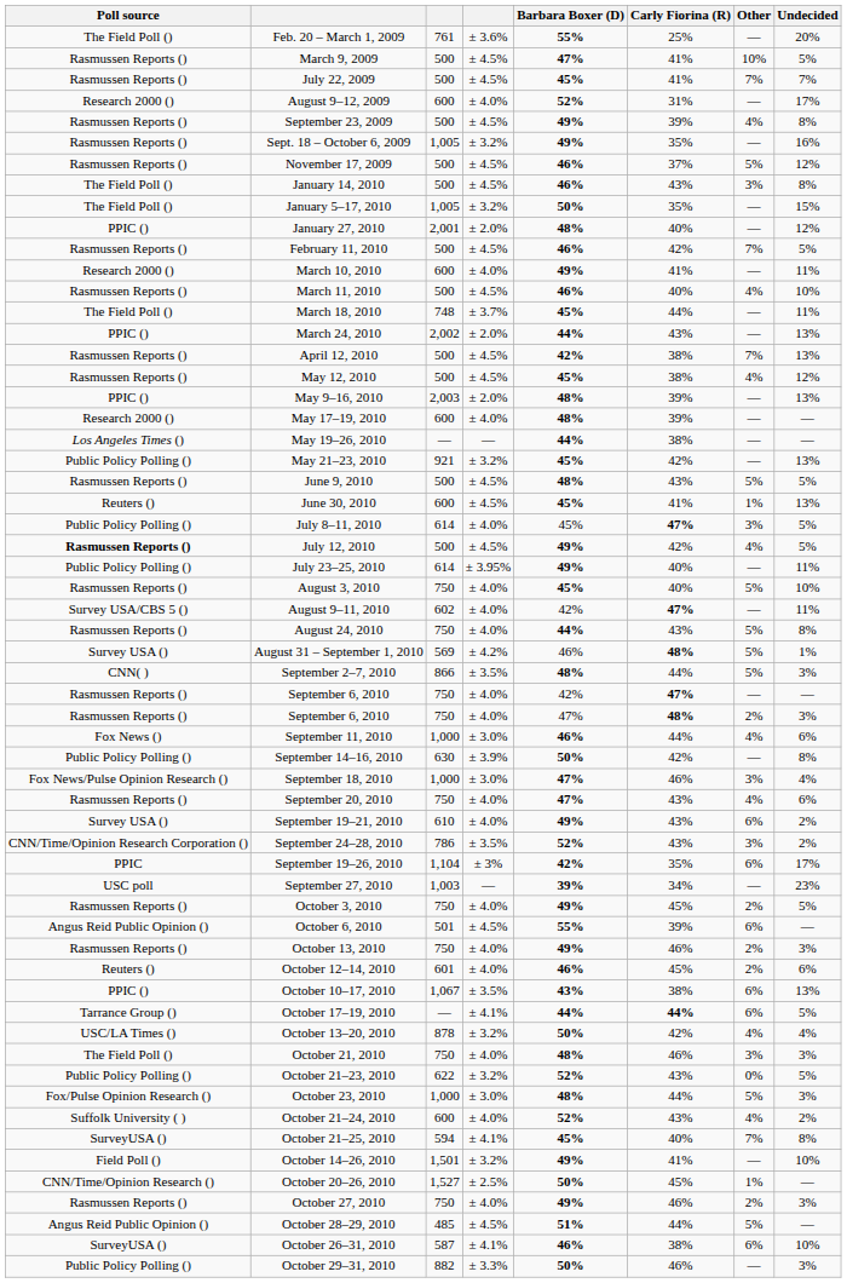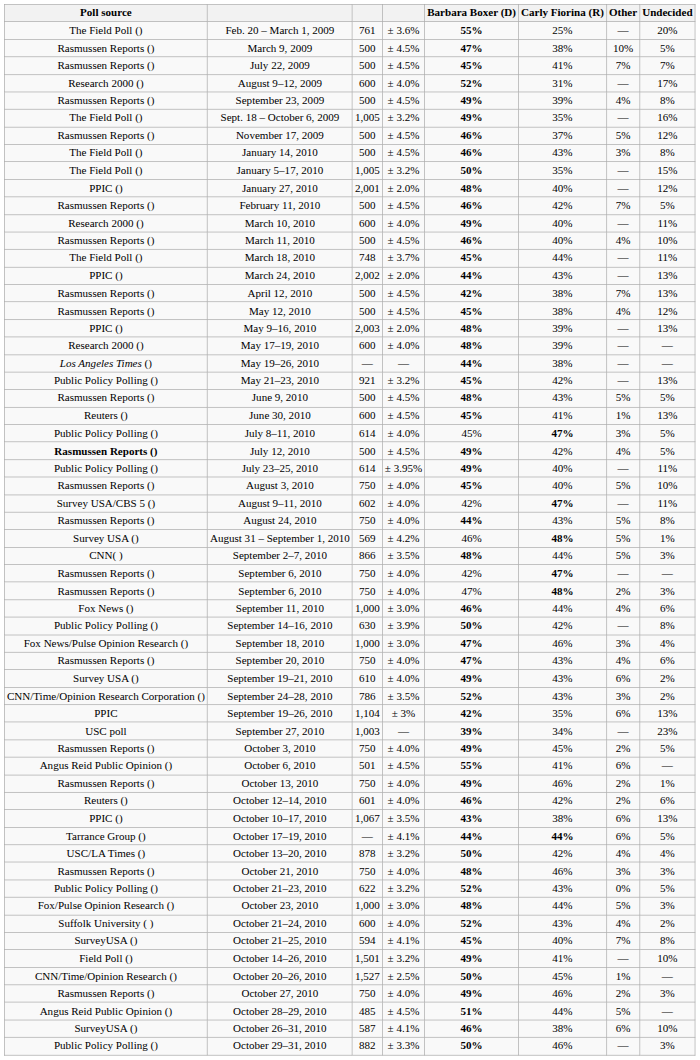 <table class="wikitable" style="text-align:center">
 <tr valign=bottom>
 <th>Poll source</th>
 <th></th>
 <th></th>
 <th></th>
 <th>Barbara Boxer (D)</th>
 <th>Carly Fiorina (R)</th>
 <th>Other</th>
 <th>Undecided</th>
 </tr>
 <tr>
 <td>The Field Poll ()</td>
 <td>Feb. 20 – March 1, 2009</td>
 <td>761</td>
 <td>± 3.6%</td>
 <td><strong>55%</strong></td>
 <td>25%</td>
 <td>—</td>
 <td>20%</td>
 </tr>
 <tr>
 <td>Rasmussen Reports ()</td>
 <td>March 9, 2009</td>
 <td>500</td>
 <td>± 4.5%</td>
 <td><strong>47%</strong></td>
-<td>41%</td>
+<td>38%</td>
 <td>10%</td>
 <td>5%</td>
 </tr>
 <tr>
 <td>Rasmussen Reports ()</td>
 <td>July 22, 2009</td>
 <td>500</td>
 <td>± 4.5%</td>
 <td><strong>45%</strong></td>
 <td>41%</td>
 <td>7%</td>
 <td>7%</td>
 </tr>
 <tr>
 <td>Research 2000 ()</td>
 <td>August 9–12, 2009</td>
 <td>600</td>
 <td>± 4.0%</td>
 <td><strong>52%</strong></td>
 <td>31%</td>
 <td>—</td>
 <td>17%</td>
 </tr>
 <tr>
 <td>Rasmussen Reports ()</td>
 <td>September 23, 2009</td>
 <td>500</td>
 <td>± 4.5%</td>
 <td><strong>49%</strong></td>
 <td>39%</td>
 <td>4%</td>
 <td>8%</td>
 </tr>
 <tr>
-<td>Rasmussen Reports ()</td>
+<td>The Field Poll ()</td>
 <td>Sept. 18 – October 6, 2009</td>
 <td>1,005</td>
 <td>± 3.2%</td>
 <td><strong>49%</strong></td>
 <td>35%</td>
 <td>—</td>
 <td>16%</td>
 </tr>
 <tr>
 <td>Rasmussen Reports ()</td>
 <td>November 17, 2009</td>
 <td>500</td>
 <td>± 4.5%</td>
 <td><strong>46%</strong></td>
 <td>37%</td>
 <td>5%</td>
 <td>12%</td>
 </tr>
 <tr>
 <td>The Field Poll ()</td>
 <td>January 14, 2010</td>
 <td>500</td>
 <td>± 4.5%</td>
 <td><strong>46%</strong></td>
 <td>43%</td>
 <td>3%</td>
 <td>8%</td>
 </tr>
 <tr>
 <td>The Field Poll ()</td>
 <td>January 5–17, 2010</td>
 <td>1,005</td>
 <td>± 3.2%</td>
 <td><strong>50%</strong></td>
 <td>35%</td>
 <td>—</td>
 <td>15%</td>
 </tr>
 <tr>
 <td>PPIC ()</td>
 <td>January 27, 2010</td>
 <td>2,001</td>
 <td>± 2.0%</td>
 <td><strong>48%</strong></td>
 <td>40%</td>
 <td>—</td>
 <td>12%</td>
 </tr>
 <tr>
 <td>Rasmussen Reports ()</td>
 <td>February 11, 2010</td>
 <td>500</td>
 <td>± 4.5%</td>
 <td><strong>46%</strong></td>
 <td>42%</td>
 <td>7%</td>
 <td>5%</td>
 </tr>
 <tr>
 <td>Research 2000 ()</td>
 <td>March 10, 2010</td>
 <td>600</td>
 <td>± 4.0%</td>
 <td><strong>49%</strong></td>
-<td>41%</td>
+<td>40%</td>
 <td>—</td>
 <td>11%</td>
 </tr>
 <tr>
 <td>Rasmussen Reports ()</td>
 <td>March 11, 2010</td>
 <td>500</td>
 <td>± 4.5%</td>
 <td><strong>46%</strong></td>
 <td>40%</td>
 <td>4%</td>
 <td>10%</td>
 </tr>
 <tr>
 <td>The Field Poll ()</td>
 <td>March 18, 2010</td>
 <td>748</td>
 <td>± 3.7%</td>
 <td><strong>45%</strong></td>
 <td>44%</td>
 <td>—</td>
 <td>11%</td>
 </tr>
 <tr>
 <td>PPIC ()</td>
 <td>March 24, 2010</td>
 <td>2,002</td>
 <td>± 2.0%</td>
 <td><strong>44%</strong></td>
 <td>43%</td>
 <td>—</td>
 <td>13%</td>
 </tr>
 <tr>
 <td>Rasmussen Reports ()</td>
 <td>April 12, 2010</td>
 <td>500</td>
 <td>± 4.5%</td>
 <td><strong>42%</strong></td>
 <td>38%</td>
 <td>7%</td>
 <td>13%</td>
 </tr>
 <tr>
 <td>Rasmussen Reports ()</td>
 <td>May 12, 2010</td>
 <td>500</td>
 <td>± 4.5%</td>
 <td><strong>45%</strong></td>
 <td>38%</td>
 <td>4%</td>
 <td>12%</td>
 </tr>
 <tr>
 <td>PPIC ()</td>
 <td>May 9–16, 2010</td>
 <td>2,003</td>
 <td>± 2.0%</td>
 <td><strong>48%</strong></td>
 <td>39%</td>
 <td>—</td>
 <td>13%</td>
 </tr>
 <tr>
 <td>Research 2000 ()</td>
 <td>May 17–19, 2010</td>
 <td>600</td>
 <td>± 4.0%</td>
 <td><strong>48%</strong></td>
 <td>39%</td>
 <td>—</td>
 <td>—</td>
 </tr>
 <tr>
 <td><em>Los Angeles Times</em> ()</td>
 <td>May 19–26, 2010</td>
 <td>—</td>
 <td>—</td>
 <td><strong>44%</strong></td>
 <td>38%</td>
 <td>—</td>
 <td>—</td>
 </tr>
 <tr>
 <td>Public Policy Polling ()</td>
 <td>May 21–23, 2010</td>
 <td>921</td>
 <td>± 3.2%</td>
 <td><strong>45%</strong></td>
 <td>42%</td>
 <td>—</td>
 <td>13%</td>
 </tr>
 <tr>
 <td>Rasmussen Reports ()</td>
 <td>June 9, 2010</td>
 <td>500</td>
 <td>± 4.5%</td>
 <td><strong>48%</strong></td>
 <td>43%</td>
 <td>5%</td>
 <td>5%</td>
 </tr>
 <tr>
 <td>Reuters ()</td>
 <td>June 30, 2010</td>
 <td>600</td>
 <td>± 4.5%</td>
 <td><strong>45%</strong></td>
 <td>41%</td>
 <td>1%</td>
 <td>13%</td>
 </tr>
 <tr>
 <td>Public Policy Polling ()</td>
 <td>July 8–11, 2010</td>
 <td>614</td>
 <td>± 4.0%</td>
 <td>45%</td>
 <td><strong>47%</strong></td>
 <td>3%</td>
 <td>5%</td>
 </tr>
 <tr>
 <td><strong>Rasmussen Reports ()</strong></td>
 <td>July 12, 2010</td>
 <td>500</td>
 <td>± 4.5%</td>
 <td><strong>49%</strong></td>
 <td>42%</td>
 <td>4%</td>
 <td>5%</td>
 </tr>
 <tr>
 <td>Public Policy Polling ()</td>
 <td>July 23–25, 2010</td>
 <td>614</td>
 <td>± 3.95%</td>
 <td><strong>49%</strong></td>
 <td>40%</td>
 <td>—</td>
 <td>11%</td>
 </tr>
 <tr>
 <td>Rasmussen Reports ()</td>
 <td>August 3, 2010</td>
 <td>750</td>
 <td>± 4.0%</td>
 <td><strong>45%</strong></td>
 <td>40%</td>
 <td>5%</td>
 <td>10%</td>
 </tr>
 <tr>
 <td>Survey USA/CBS 5 ()</td>
 <td>August 9–11, 2010</td>
 <td>602</td>
 <td>± 4.0%</td>
 <td>42%</td>
 <td><strong>47%</strong></td>
 <td>—</td>
 <td>11%</td>
 </tr>
 <tr>
 <td>Rasmussen Reports ()</td>
 <td>August 24, 2010</td>
 <td>750</td>
 <td>± 4.0%</td>
 <td><strong>44%</strong></td>
 <td>43%</td>
 <td>5%</td>
 <td>8%</td>
 </tr>
 <tr>
 <td>Survey USA ()</td>
 <td>August 31 – September 1, 2010</td>
 <td>569</td>
 <td>± 4.2%</td>
 <td>46%</td>
 <td><strong>48%</strong></td>
 <td>5%</td>
 <td>1%</td>
 </tr>
 <tr>
 <td>CNN( )</td>
 <td>September 2–7, 2010</td>
 <td>866</td>
 <td>± 3.5%</td>
 <td><strong>48%</strong></td>
 <td>44%</td>
 <td>5%</td>
 <td>3%</td>
 </tr>
 <tr>
 <td>Rasmussen Reports ()</td>
 <td>September 6, 2010</td>
 <td>750</td>
 <td>± 4.0%</td>
 <td>42%</td>
 <td><strong>47%</strong></td>
 <td>—</td>
 <td>—</td>
 </tr>
 <tr>
 <td>Rasmussen Reports ()</td>
 <td>September 6, 2010</td>
 <td>750</td>
 <td>± 4.0%</td>
 <td>47%</td>
 <td><strong>48%</strong></td>
 <td>2%</td>
 <td>3%</td>
 </tr>
 <tr>
 <td>Fox News ()</td>
 <td>September 11, 2010</td>
 <td>1,000</td>
 <td>± 3.0%</td>
 <td><strong>46%</strong></td>
 <td>44%</td>
 <td>4%</td>
 <td>6%</td>
 </tr>
 <tr>
 <td>Public Policy Polling ()</td>
 <td>September 14–16, 2010</td>
 <td>630</td>
 <td>± 3.9%</td>
 <td><strong>50%</strong></td>
 <td>42%</td>
 <td>—</td>
 <td>8%</td>
 </tr>
 <tr>
 <td>Fox News/Pulse Opinion Research ()</td>
 <td>September 18, 2010</td>
 <td>1,000</td>
 <td>± 3.0%</td>
 <td><strong>47%</strong></td>
 <td>46%</td>
 <td>3%</td>
 <td>4%</td>
 </tr>
 <tr>
 <td>Rasmussen Reports ()</td>
 <td>September 20, 2010</td>
 <td>750</td>
 <td>± 4.0%</td>
 <td><strong>47%</strong></td>
 <td>43%</td>
 <td>4%</td>
 <td>6%</td>
 </tr>
 <tr>
 <td>Survey USA ()</td>
 <td>September 19–21, 2010</td>
 <td>610</td>
 <td>± 4.0%</td>
 <td><strong>49%</strong></td>
 <td>43%</td>
 <td>6%</td>
 <td>2%</td>
 </tr>
 <tr>
 <td>CNN/Time/Opinion Research Corporation ()</td>
 <td>September 24–28, 2010</td>
 <td>786</td>
 <td>± 3.5%</td>
 <td><strong>52%</strong></td>
 <td>43%</td>
 <td>3%</td>
 <td>2%</td>
 </tr>
 <tr>
 <td>PPIC </td>
 <td>September 19–26, 2010</td>
 <td>1,104</td>
 <td>± 3%</td>
 <td><strong>42%</strong></td>
 <td>35%</td>
 <td>6%</td>
-<td>17%</td>
+<td>13%</td>
 </tr>
 <tr>
 <td>USC poll </td>
 <td>September 27, 2010</td>
 <td>1,003</td>
 <td>—</td>
 <td><strong>39%</strong></td>
 <td>34%</td>
 <td>—</td>
 <td>23%</td>
 </tr>
 <tr>
 <td>Rasmussen Reports ()</td>
 <td>October 3, 2010</td>
 <td>750</td>
 <td>± 4.0%</td>
 <td><strong>49%</strong></td>
 <td>45%</td>
 <td>2%</td>
 <td>5%</td>
 </tr>
 <tr>
 <td>Angus Reid Public Opinion ()</td>
 <td>October 6, 2010</td>
 <td>501</td>
 <td>± 4.5%</td>
 <td><strong>55%</strong></td>
-<td>39%</td>
+<td>41%</td>
 <td>6%</td>
 <td>—</td>
 </tr>
 <tr>
 <td>Rasmussen Reports ()</td>
 <td>October 13, 2010</td>
 <td>750</td>
 <td>± 4.0%</td>
 <td><strong>49%</strong></td>
 <td>46%</td>
 <td>2%</td>
-<td>3%</td>
+<td>1%</td>
 </tr>
 <tr>
 <td>Reuters ()</td>
 <td>October 12–14, 2010</td>
 <td>601</td>
 <td>± 4.0%</td>
 <td><strong>46%</strong></td>
-<td>45%</td>
+<td>42%</td>
 <td>2%</td>
 <td>6%</td>
 </tr>
 <tr>
 <td>PPIC ()</td>
 <td>October 10–17, 2010</td>
 <td>1,067</td>
 <td>± 3.5%</td>
 <td><strong>43%</strong></td>
 <td>38%</td>
 <td>6%</td>
 <td>13%</td>
 </tr>
 <tr>
 <td>Tarrance Group ()</td>
 <td>October 17–19, 2010</td>
 <td>—</td>
 <td>± 4.1%</td>
 <td><strong>44%</strong></td>
 <td><strong>44%</strong></td>
 <td>6%</td>
 <td>5%</td>
 </tr>
 <tr>
 <td>USC/LA Times ()</td>
 <td>October 13–20, 2010</td>
 <td>878</td>
 <td>± 3.2%</td>
 <td><strong>50%</strong></td>
 <td>42%</td>
 <td>4%</td>
 <td>4%</td>
 </tr>
 <tr>
-<td>The Field Poll ()</td>
+<td>Rasmussen Reports ()</td>
 <td>October 21, 2010</td>
 <td>750</td>
 <td>± 4.0%</td>
 <td><strong>48%</strong></td>
 <td>46%</td>
 <td>3%</td>
 <td>3%</td>
 </tr>
 <tr>
 <td>Public Policy Polling ()</td>
 <td>October 21–23, 2010</td>
 <td>622</td>
 <td>± 3.2%</td>
 <td><strong>52%</strong></td>
 <td>43%</td>
 <td>0%</td>
 <td>5%</td>
 </tr>
 <tr>
 <td>Fox/Pulse Opinion Research ()</td>
 <td>October 23, 2010</td>
 <td>1,000</td>
 <td>± 3.0%</td>
 <td><strong>48%</strong></td>
 <td>44%</td>
 <td>5%</td>
 <td>3%</td>
 </tr>
 <tr>
 <td>Suffolk University ( )</td>
 <td>October 21–24, 2010</td>
 <td>600</td>
 <td>± 4.0%</td>
 <td><strong>52%</strong></td>
 <td>43%</td>
 <td>4%</td>
 <td>2%</td>
 </tr>
 <tr>
 <td>SurveyUSA ()</td>
 <td>October 21–25, 2010</td>
 <td>594</td>
 <td>± 4.1%</td>
 <td><strong>45%</strong></td>
 <td>40%</td>
 <td>7%</td>
 <td>8%</td>
 </tr>
 <tr>
 <td>Field Poll ()</td>
 <td>October 14–26, 2010</td>
 <td>1,501</td>
 <td>± 3.2%</td>
 <td><strong>49%</strong></td>
 <td>41%</td>
 <td>—</td>
 <td>10%</td>
 </tr>
 <tr>
 <td>CNN/Time/Opinion Research ()</td>
 <td>October 20–26, 2010</td>
 <td>1,527</td>
 <td>± 2.5%</td>
 <td><strong>50%</strong></td>
 <td>45%</td>
 <td>1%</td>
 <td>—</td>
 </tr>
 <tr>
 <td>Rasmussen Reports ()</td>
 <td>October 27, 2010</td>
 <td>750</td>
 <td>± 4.0%</td>
 <td><strong>49%</strong></td>
 <td>46%</td>
 <td>2%</td>
 <td>3%</td>
 </tr>
 <tr>
 <td>Angus Reid Public Opinion ()</td>
 <td>October 28–29, 2010</td>
 <td>485</td>
 <td>± 4.5%</td>
 <td><strong>51%</strong></td>
 <td>44%</td>
 <td>5%</td>
 <td>—</td>
 </tr>
 <tr>
 <td>SurveyUSA ()</td>
 <td>October 26–31, 2010</td>
 <td>587</td>
 <td>± 4.1%</td>
 <td><strong>46%</strong></td>
 <td>38%</td>
 <td>6%</td>
 <td>10%</td>
 </tr>
 <tr>
 <td>Public Policy Polling ()</td>
 <td>October 29–31, 2010</td>
 <td>882</td>
 <td>± 3.3%</td>
 <td><strong>50%</strong></td>
 <td>46%</td>
 <td>—</td>
 <td>3%</td>
 </tr>
 </table>
